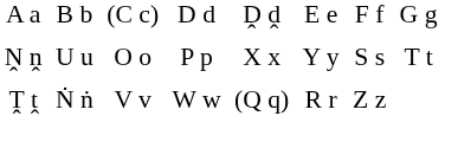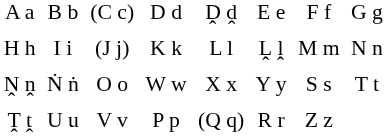 <table cellpadding=4 style="font-size:larger; text-align:center;" summary="Thirty-one letters of the Venda alphabet, capital and small">
 <tr>
 <td>A a</td>
 <td>B b</td>
 <td>(C c)</td>
 <td>D d</td>
 <td>Ḓ ḓ</td>
 <td>E e</td>
 <td>F f</td>
 <td>G g</td>
 <td></td>
 </tr>
 <tr>
+<td>H h</td>
+<td>I i</td>
+<td>(J j)</td>
+<td>K k</td>
+<td>L l</td>
+<td>Ḽ ḽ</td>
+<td>M m</td>
+<td>N n</td>
+<td></td>
+</tr>
+<tr>
 <td>Ṋ ṋ</td>
-<td>U u</td>
+<td>Ṅ ṅ</td>
 <td>O o</td>
-<td>P p</td>
+<td>W w</td>
 <td>X x</td>
 <td>Y y</td>
 <td>S s</td>
 <td>T t</td>
 <td></td>
 </tr>
 <tr>
 <td>Ṱ ṱ</td>
-<td>Ṅ ṅ</td>
+<td>U u</td>
 <td>V v</td>
-<td>W w</td>
+<td>P p</td>
 <td>(Q q)</td>
 <td>R r</td>
 <td>Z z</td>
 <td></td>
 </tr>
 </table>
